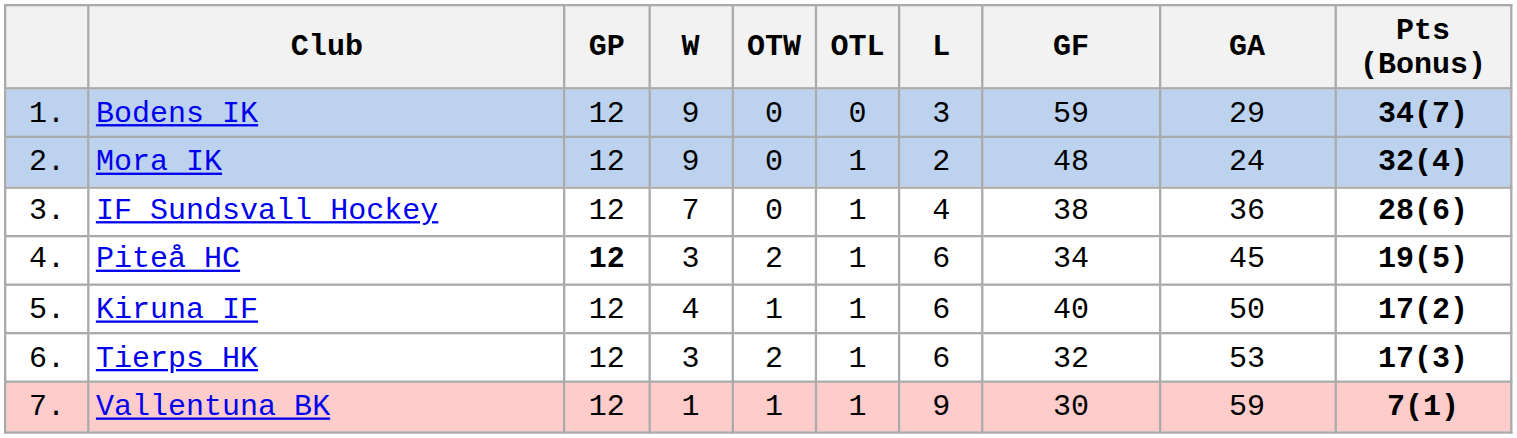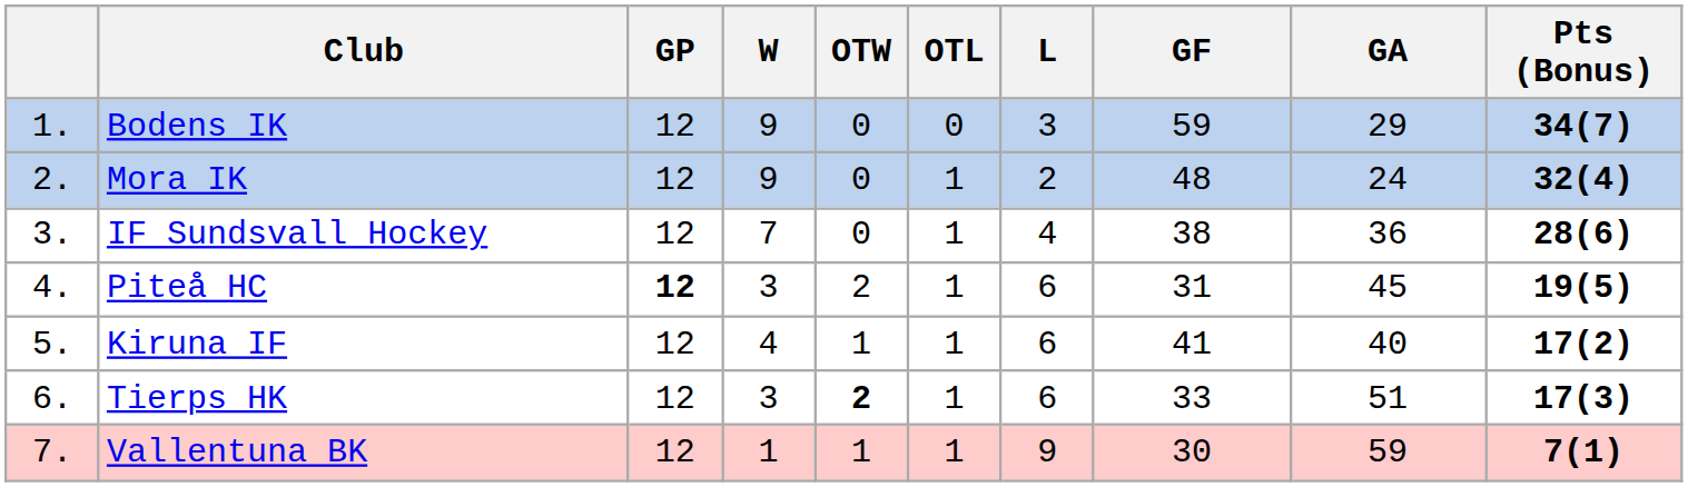 <table class="wikitable">
 <tr>
 <th width="30"></th>
 <th width="200">Club</th>
 <th width="30">GP</th>
 <th width="30">W</th>
 <th width="30">OTW</th>
 <th width="30">OTL</th>
 <th width="30">L</th>
 <th width="70">GF</th>
 <th width="70">GA</th>
 <th width="70">Pts (Bonus)</th>
 </tr>
 <tr bgcolor="#BCD2EE" align="center">
 <td>1.</td>
 <td align="left"><a href='#'>Bodens IK</a></td>
 <td>12</td>
 <td>9</td>
 <td>0</td>
 <td>0</td>
 <td>3</td>
 <td>59</td>
 <td>29</td>
 <td><strong>34(7)</strong></td>
 </tr>
 <tr bgcolor="#BCD2EE" align="center">
 <td>2.</td>
 <td align="left"><a href='#'>Mora IK</a></td>
 <td>12</td>
 <td>9</td>
 <td>0</td>
 <td>1</td>
 <td>2</td>
 <td>48</td>
 <td>24</td>
 <td><strong>32(4)</strong></td>
 </tr>
 <tr bgcolor="#FFFFFF" align="center">
 <td>3.</td>
 <td align="left"><a href='#'>IF Sundsvall Hockey</a></td>
 <td>12</td>
 <td>7</td>
 <td>0</td>
 <td>1</td>
 <td>4</td>
 <td>38</td>
 <td>36</td>
 <td><strong>28(6)</strong></td>
 </tr>
 <tr bgcolor="#FFFFFF" align="center">
 <td>4.</td>
 <td align="left"><a href='#'>Piteå HC</a></td>
 <td><strong>12</strong></td>
 <td>3</td>
 <td>2</td>
 <td>1</td>
 <td>6</td>
-<td>34</td>
+<td>31</td>
 <td>45</td>
 <td><strong>19(5)</strong></td>
 </tr>
 <tr bgcolor="#FFFFFF" align="center">
 <td>5.</td>
 <td align="left"><a href='#'>Kiruna IF</a></td>
 <td>12</td>
 <td>4</td>
 <td>1</td>
 <td>1</td>
 <td>6</td>
+<td>41</td>
 <td>40</td>
-<td>50</td>
 <td><strong>17(2)</strong></td>
 </tr>
 <tr bgcolor="#FFFFFF" align="center">
 <td>6.</td>
 <td align="left"><a href='#'>Tierps HK</a></td>
 <td>12</td>
 <td>3</td>
-<td>2</td>
+<td><strong>2</strong></td>
 <td>1</td>
 <td>6</td>
-<td>32</td>
-<td>53</td>
+<td>33</td>
+<td>51</td>
 <td><strong>17(3)</strong></td>
 </tr>
 <tr bgcolor="#FFCCCC" align="center">
 <td>7.</td>
 <td align="left"><a href='#'>Vallentuna BK</a></td>
 <td>12</td>
 <td>1</td>
 <td>1</td>
 <td>1</td>
 <td>9</td>
 <td>30</td>
 <td>59</td>
 <td><strong>7(1)</strong></td>
 </tr>
 </table>
